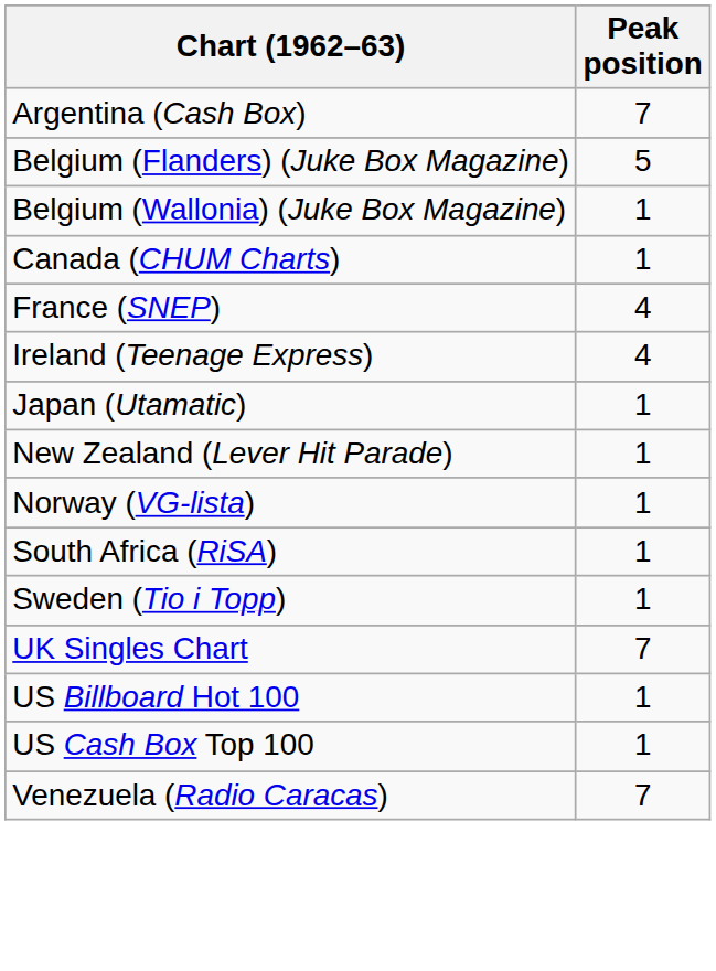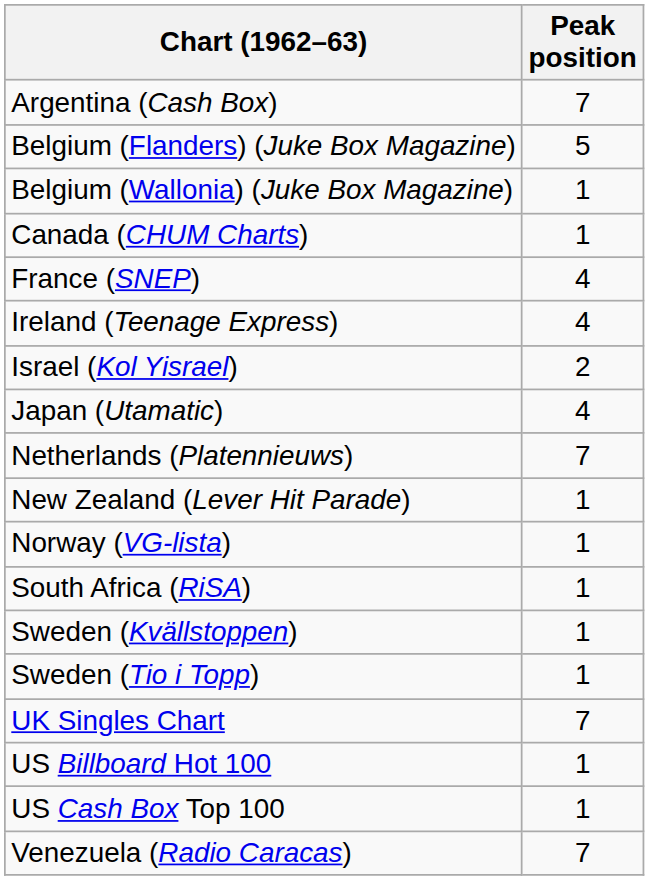 <table class="wikitable">
 <tr>
 <th style="text-align:center;">Chart (1962–63)</th>
 <th style="text-align:center; width:50px;">Peak position</th>
 </tr>
 <tr>
 <td>Argentina (<em>Cash Box</em>)</td>
 <td style="text-align:center;">7</td>
 </tr>
 <tr>
 <td>Belgium (<a href='#'>Flanders</a>) (<em>Juke Box Magazine</em>)</td>
 <td style="text-align:center;">5</td>
 </tr>
 <tr>
 <td>Belgium (<a href='#'>Wallonia</a>) (<em>Juke Box Magazine</em>)</td>
 <td style="text-align:center;">1</td>
 </tr>
 <tr>
 <td>Canada (<em><a href='#'>CHUM Charts</a></em>) </td>
 <td style="text-align:center;">1</td>
 </tr>
 <tr>
 <td>France (<em><a href='#'>SNEP</a></em>)</td>
 <td style="text-align:center;">4</td>
 </tr>
 <tr>
 <td>Ireland (<em>Teenage Express</em>)</td>
 <td style="text-align:center;">4</td>
 </tr>
 <tr>
+<td>Israel (<em><a href='#'>Kol Yisrael</a></em>)</td>
+<td style="text-align:center;">2</td>
+</tr>
+<tr>
 <td>Japan (<em>Utamatic</em>)</td>
-<td style="text-align:center;">1</td>
+<td style="text-align:center;">4</td>
+</tr>
+<tr>
+<td>Netherlands (<em>Platennieuws</em>)</td>
+<td style="text-align:center;">7</td>
 </tr>
 <tr>
 <td>New Zealand (<em>Lever Hit Parade</em>)</td>
 <td style="text-align:center;">1</td>
 </tr>
 <tr>
 <td>Norway (<em><a href='#'>VG-lista</a></em>)</td>
 <td style="text-align:center;">1</td>
 </tr>
 <tr>
 <td>South Africa (<em><a href='#'>RiSA</a></em>)</td>
+<td style="text-align:center;">1</td>
+</tr>
+<tr>
+<td>Sweden (<em><a href='#'>Kvällstoppen</a></em>)</td>
 <td style="text-align:center;">1</td>
 </tr>
 <tr>
 <td>Sweden (<em><a href='#'>Tio i Topp</a></em>)</td>
 <td style="text-align:center;">1</td>
 </tr>
 <tr>
 <td><a href='#'>UK Singles Chart</a></td>
 <td style="text-align:center;">7</td>
 </tr>
 <tr>
 <td>US <a href='#'><em>Billboard</em> Hot 100</a></td>
 <td style="text-align:center;">1</td>
 </tr>
 <tr>
 <td>US <a href='#'><em>Cash Box</em></a> Top 100</td>
 <td align="center">1</td>
 </tr>
 <tr>
 <td>Venezuela (<em><a href='#'>Radio Caracas</a></em>)</td>
 <td style="text-align:center;">7</td>
 </tr>
 </table>
